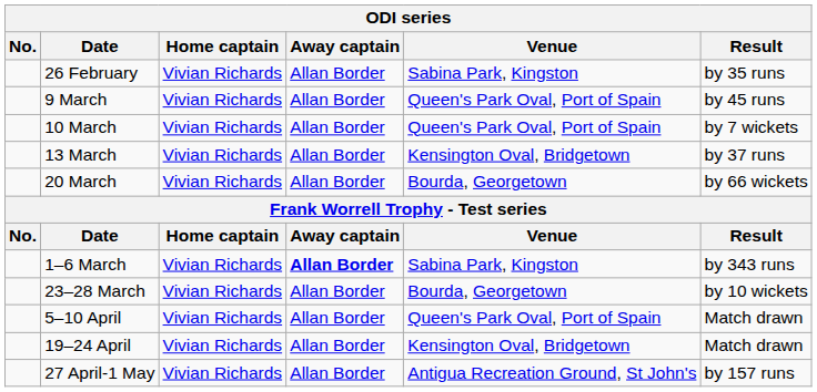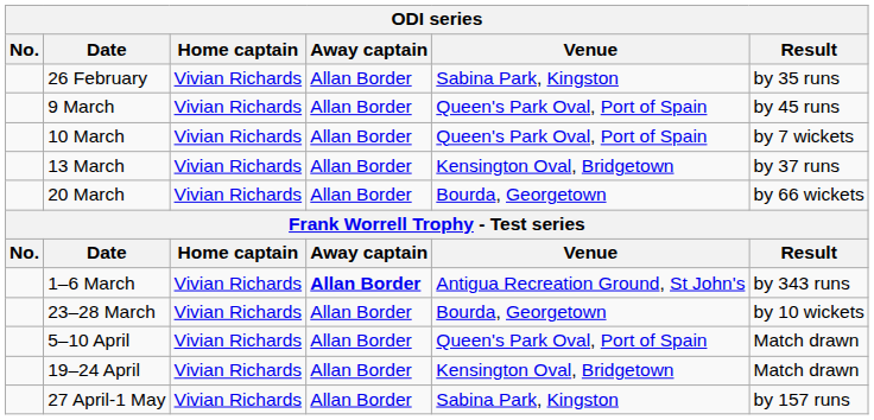 <table class="wikitable">
 <tr>
 <th colspan="9">ODI series</th>
 </tr>
 <tr>
 <th>No.</th>
 <th>Date</th>
 <th>Home captain</th>
 <th>Away captain</th>
 <th>Venue</th>
 <th>Result</th>
 </tr>
 <tr>
 <td></td>
 <td>26 February</td>
 <td><a href='#'>Vivian Richards</a></td>
 <td><a href='#'>Allan Border</a></td>
 <td><a href='#'>Sabina Park</a>, <a href='#'>Kingston</a></td>
 <td> by 35 runs</td>
 </tr>
 <tr>
 <td></td>
 <td>9 March</td>
 <td><a href='#'>Vivian Richards</a></td>
 <td><a href='#'>Allan Border</a></td>
 <td><a href='#'>Queen's Park Oval</a>, <a href='#'>Port of Spain</a></td>
 <td> by 45 runs</td>
 </tr>
 <tr>
 <td></td>
 <td>10 March</td>
 <td><a href='#'>Vivian Richards</a></td>
 <td><a href='#'>Allan Border</a></td>
 <td><a href='#'>Queen's Park Oval</a>, <a href='#'>Port of Spain</a></td>
 <td> by 7 wickets</td>
 </tr>
 <tr>
 <td></td>
 <td>13 March</td>
 <td><a href='#'>Vivian Richards</a></td>
 <td><a href='#'>Allan Border</a></td>
 <td><a href='#'>Kensington Oval</a>, <a href='#'>Bridgetown</a></td>
 <td> by 37 runs</td>
 </tr>
 <tr>
 <td></td>
 <td>20 March</td>
 <td><a href='#'>Vivian Richards</a></td>
 <td><a href='#'>Allan Border</a></td>
 <td><a href='#'>Bourda</a>, <a href='#'>Georgetown</a></td>
 <td> by 66 wickets</td>
 </tr>
 <tr>
 <th colspan="9"><a href='#'>Frank Worrell Trophy</a> - Test series</th>
 </tr>
 <tr>
 <th>No.</th>
 <th>Date</th>
 <th>Home captain</th>
 <th>Away captain</th>
 <th>Venue</th>
 <th>Result</th>
 </tr>
 <tr>
 <td></td>
 <td>1–6 March</td>
 <td><a href='#'>Vivian Richards</a></td>
 <td><strong><a href='#'>Allan Border</a></strong></td>
-<td><a href='#'>Sabina Park</a>, <a href='#'>Kingston</a></td>
+<td><a href='#'>Antigua Recreation Ground</a>, <a href='#'>St John's</a></td>
 <td> by 343 runs</td>
 </tr>
 <tr>
 <td></td>
 <td>23–28 March</td>
 <td><a href='#'>Vivian Richards</a></td>
 <td><a href='#'>Allan Border</a></td>
 <td><a href='#'>Bourda</a>, <a href='#'>Georgetown</a></td>
 <td> by 10 wickets</td>
 </tr>
 <tr>
 <td></td>
 <td>5–10 April</td>
 <td><a href='#'>Vivian Richards</a></td>
 <td><a href='#'>Allan Border</a></td>
 <td><a href='#'>Queen's Park Oval</a>, <a href='#'>Port of Spain</a></td>
 <td>Match drawn</td>
 </tr>
 <tr>
 <td></td>
 <td>19–24 April</td>
 <td><a href='#'>Vivian Richards</a></td>
 <td><a href='#'>Allan Border</a></td>
 <td><a href='#'>Kensington Oval</a>, <a href='#'>Bridgetown</a></td>
 <td>Match drawn</td>
 </tr>
 <tr>
 <td></td>
 <td>27 April-1 May</td>
 <td><a href='#'>Vivian Richards</a></td>
 <td><a href='#'>Allan Border</a></td>
-<td><a href='#'>Antigua Recreation Ground</a>, <a href='#'>St John's</a></td>
+<td><a href='#'>Sabina Park</a>, <a href='#'>Kingston</a></td>
 <td> by 157 runs</td>
 </tr>
 </table>
